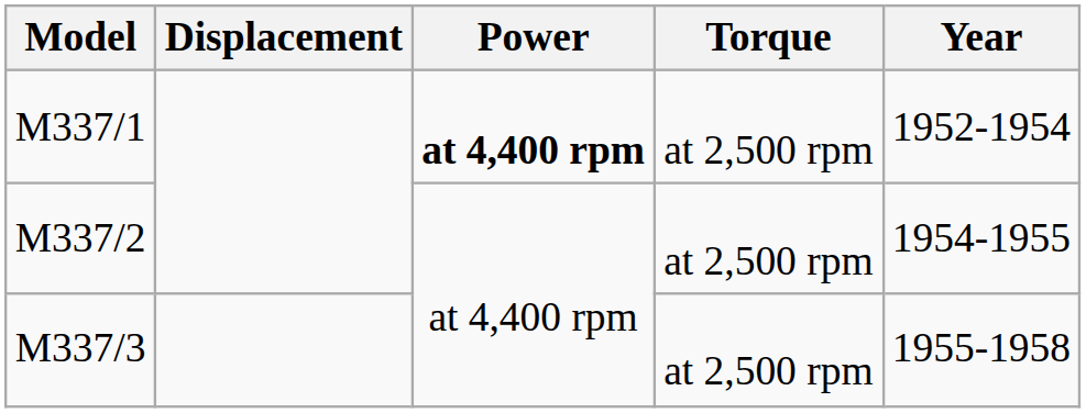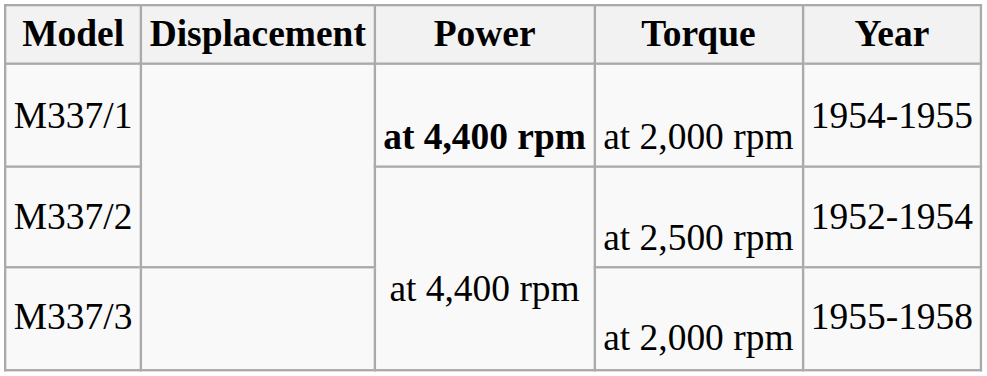 <table class="wikitable" style="text-align: center;">
 <tr>
 <th>Model</th>
 <th>Displacement</th>
 <th>Power</th>
 <th>Torque</th>
 <th>Year</th>
 </tr>
 <tr>
 <td>M337/1</td>
 <td rowspan=2></td>
 <td><strong> <br> at 4,400 rpm</strong></td>
-<td> <br> at 2,500 rpm</td>
-<td>1952-1954</td>
+<td> <br> at 2,000 rpm</td>
+<td>1954-1955</td>
 </tr>
 <tr>
 <td>M337/2</td>
 <td rowspan=2> <br> at 4,400 rpm</td>
 <td> <br> at 2,500 rpm</td>
-<td>1954-1955</td>
+<td>1952-1954</td>
 </tr>
 <tr>
 <td>M337/3</td>
 <td></td>
-<td> <br> at 2,500 rpm</td>
+<td> <br> at 2,000 rpm</td>
 <td>1955-1958</td>
 </tr>
 </table>
